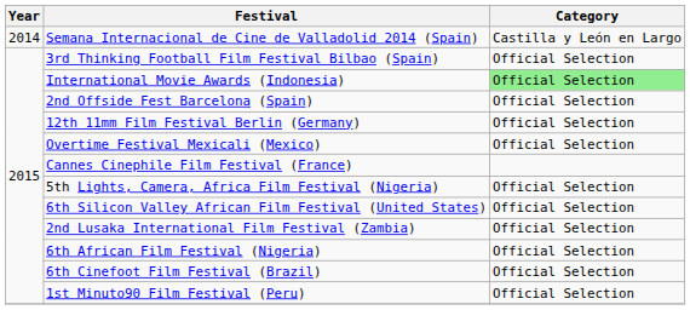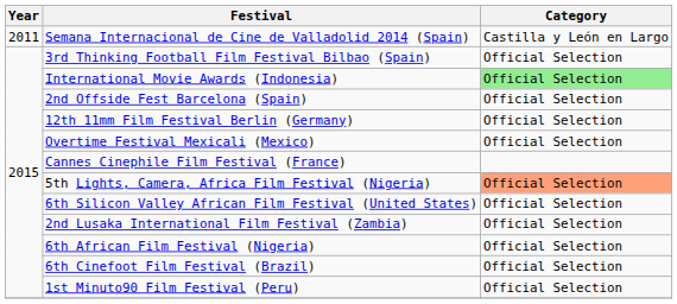 <table class="wikitable">
 <tr>
 <th>Year</th>
 <th>Festival</th>
 <th>Category</th>
 </tr>
 <tr>
-<td rowspan="1">2014</td>
+<td rowspan="1">2011</td>
 <td><a href='#'>Semana Internacional de Cine de Valladolid 2014</a> (<a href='#'>Spain</a>)</td>
 <td>Castilla y León en Largo</td>
 </tr>
 <tr>
 <td rowspan="12">2015</td>
 <td><a href='#'>3rd Thinking Football Film Festival Bilbao</a> (<a href='#'>Spain</a>)</td>
 <td>Official Selection</td>
 </tr>
 <tr>
 <td><a href='#'>International Movie Awards</a> (<a href='#'>Indonesia</a>)</td>
 <td style="background: lightgreen;">Official Selection</td>
 </tr>
 <tr>
 <td><a href='#'>2nd Offside Fest Barcelona</a> (<a href='#'>Spain</a>)</td>
 <td>Official Selection</td>
 </tr>
 <tr>
 <td><a href='#'>12th 11mm Film Festival Berlin</a> (<a href='#'>Germany</a>)</td>
 <td>Official Selection</td>
 </tr>
 <tr>
 <td><a href='#'>Overtime Festival Mexicali</a> (<a href='#'>Mexico</a>)</td>
 <td>Official Selection</td>
 </tr>
 <tr>
 <td><a href='#'>Cannes Cinephile Film Festival</a> (<a href='#'>France</a>)</td>
 <td></td>
 </tr>
 <tr>
 <td>5th <a href='#'>Lights, Camera, Africa Film Festival</a> (<a href='#'>Nigeria</a>)</td>
-<td>Official Selection</td>
+<td style="background: lightsalmon;">Official Selection</td>
 </tr>
 <tr>
 <td><a href='#'>6th Silicon Valley African Film Festival</a> (<a href='#'>United States</a>)</td>
 <td>Official Selection</td>
 </tr>
 <tr>
 <td><a href='#'>2nd Lusaka International Film Festival</a> (<a href='#'>Zambia</a>)</td>
 <td>Official Selection</td>
 </tr>
 <tr>
 <td><a href='#'>6th African Film Festival</a> (<a href='#'>Nigeria</a>)</td>
 <td>Official Selection</td>
 </tr>
 <tr>
 <td><a href='#'>6th Cinefoot Film Festival</a> (<a href='#'>Brazil</a>)</td>
 <td>Official Selection</td>
 </tr>
 <tr>
 <td><a href='#'>1st Minuto90 Film Festival</a> (<a href='#'>Peru</a>)</td>
 <td>Official Selection</td>
 </tr>
 <tr>
 </tr>
 </table>
